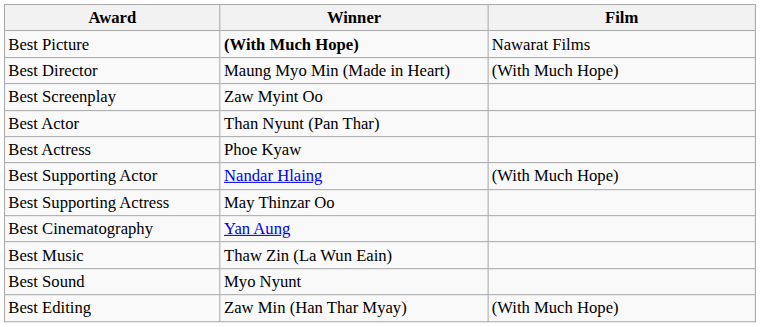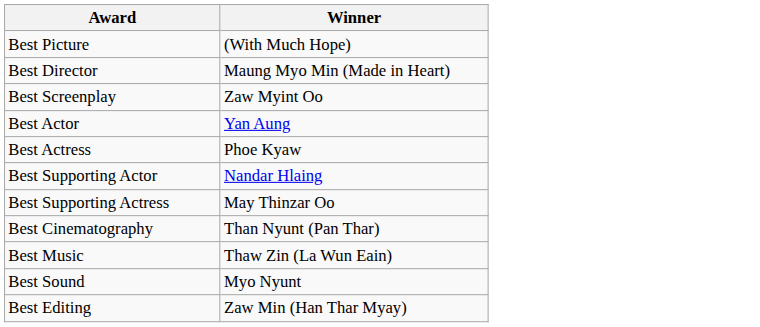 <table class="wikitable">
 <tr>
 <th width="200"><strong>Award</strong></th>
 <th width="250"><strong>Winner</strong></th>
-<th width="250"><strong>Film</strong></th>
 </tr>
 <tr>
 <td>Best Picture</td>
-<td><strong> (With Much Hope)</strong></td>
-<td>Nawarat Films</td>
+<td> (With Much Hope)</td>
 </tr>
 <tr>
 <td>Best Director</td>
 <td>Maung Myo Min (Made in Heart)</td>
-<td> (With Much Hope)</td>
 </tr>
 <tr>
 <td>Best Screenplay</td>
 <td>Zaw Myint Oo</td>
-<td></td>
 </tr>
 <tr>
 <td>Best Actor</td>
-<td>Than Nyunt (Pan Thar)</td>
-<td></td>
+<td><a href='#'>Yan Aung</a></td>
 </tr>
 <tr>
 <td>Best Actress</td>
 <td>Phoe Kyaw</td>
-<td></td>
 </tr>
 <tr>
 <td>Best Supporting Actor</td>
 <td><a href='#'>Nandar Hlaing</a></td>
-<td> (With Much Hope)</td>
 </tr>
 <tr>
 <td>Best Supporting Actress</td>
 <td>May Thinzar Oo</td>
-<td></td>
 </tr>
 <tr>
 <td>Best Cinematography</td>
-<td><a href='#'>Yan Aung</a></td>
-<td></td>
+<td>Than Nyunt (Pan Thar)</td>
 </tr>
 <tr>
 <td>Best Music</td>
 <td>Thaw Zin (La Wun Eain)</td>
-<td></td>
 </tr>
 <tr>
 <td>Best Sound</td>
 <td>Myo Nyunt</td>
-<td></td>
 </tr>
 <tr>
 <td>Best Editing</td>
 <td>Zaw Min (Han Thar Myay)</td>
-<td> (With Much Hope)</td>
 </tr>
 </table>
